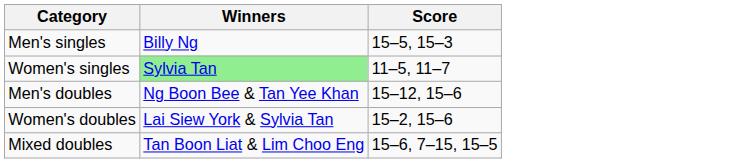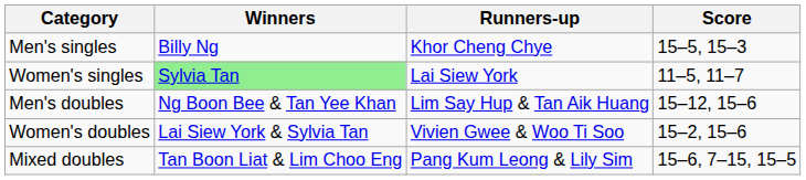 <table class="wikitable">
 <tr>
 <th>Category</th>
 <th>Winners</th>
+<th>Runners-up</th>
 <th>Score</th>
 </tr>
 <tr>
 <td>Men's singles</td>
 <td> <a href='#'>Billy Ng</a></td>
+<td> <a href='#'>Khor Cheng Chye</a></td>
 <td>15–5, 15–3</td>
 </tr>
 <tr>
 <td>Women's singles</td>
 <td style="background: lightgreen;"> <a href='#'>Sylvia Tan</a></td>
+<td> <a href='#'>Lai Siew York</a></td>
 <td>11–5, 11–7</td>
 </tr>
 <tr>
 <td>Men's doubles</td>
 <td> <a href='#'>Ng Boon Bee</a> & <a href='#'>Tan Yee Khan</a></td>
+<td> <a href='#'>Lim Say Hup</a> & <a href='#'>Tan Aik Huang</a></td>
 <td>15–12, 15–6</td>
 </tr>
 <tr>
 <td>Women's doubles</td>
 <td> <a href='#'>Lai Siew York</a> & <a href='#'>Sylvia Tan</a></td>
+<td> <a href='#'>Vivien Gwee</a> & <a href='#'>Woo Ti Soo</a></td>
 <td>15–2, 15–6</td>
 </tr>
 <tr>
 <td>Mixed doubles</td>
 <td> <a href='#'>Tan Boon Liat</a> & <a href='#'>Lim Choo Eng</a></td>
+<td> <a href='#'>Pang Kum Leong</a> & <a href='#'>Lily Sim</a></td>
 <td>15–6, 7–15, 15–5</td>
 </tr>
 </table>
